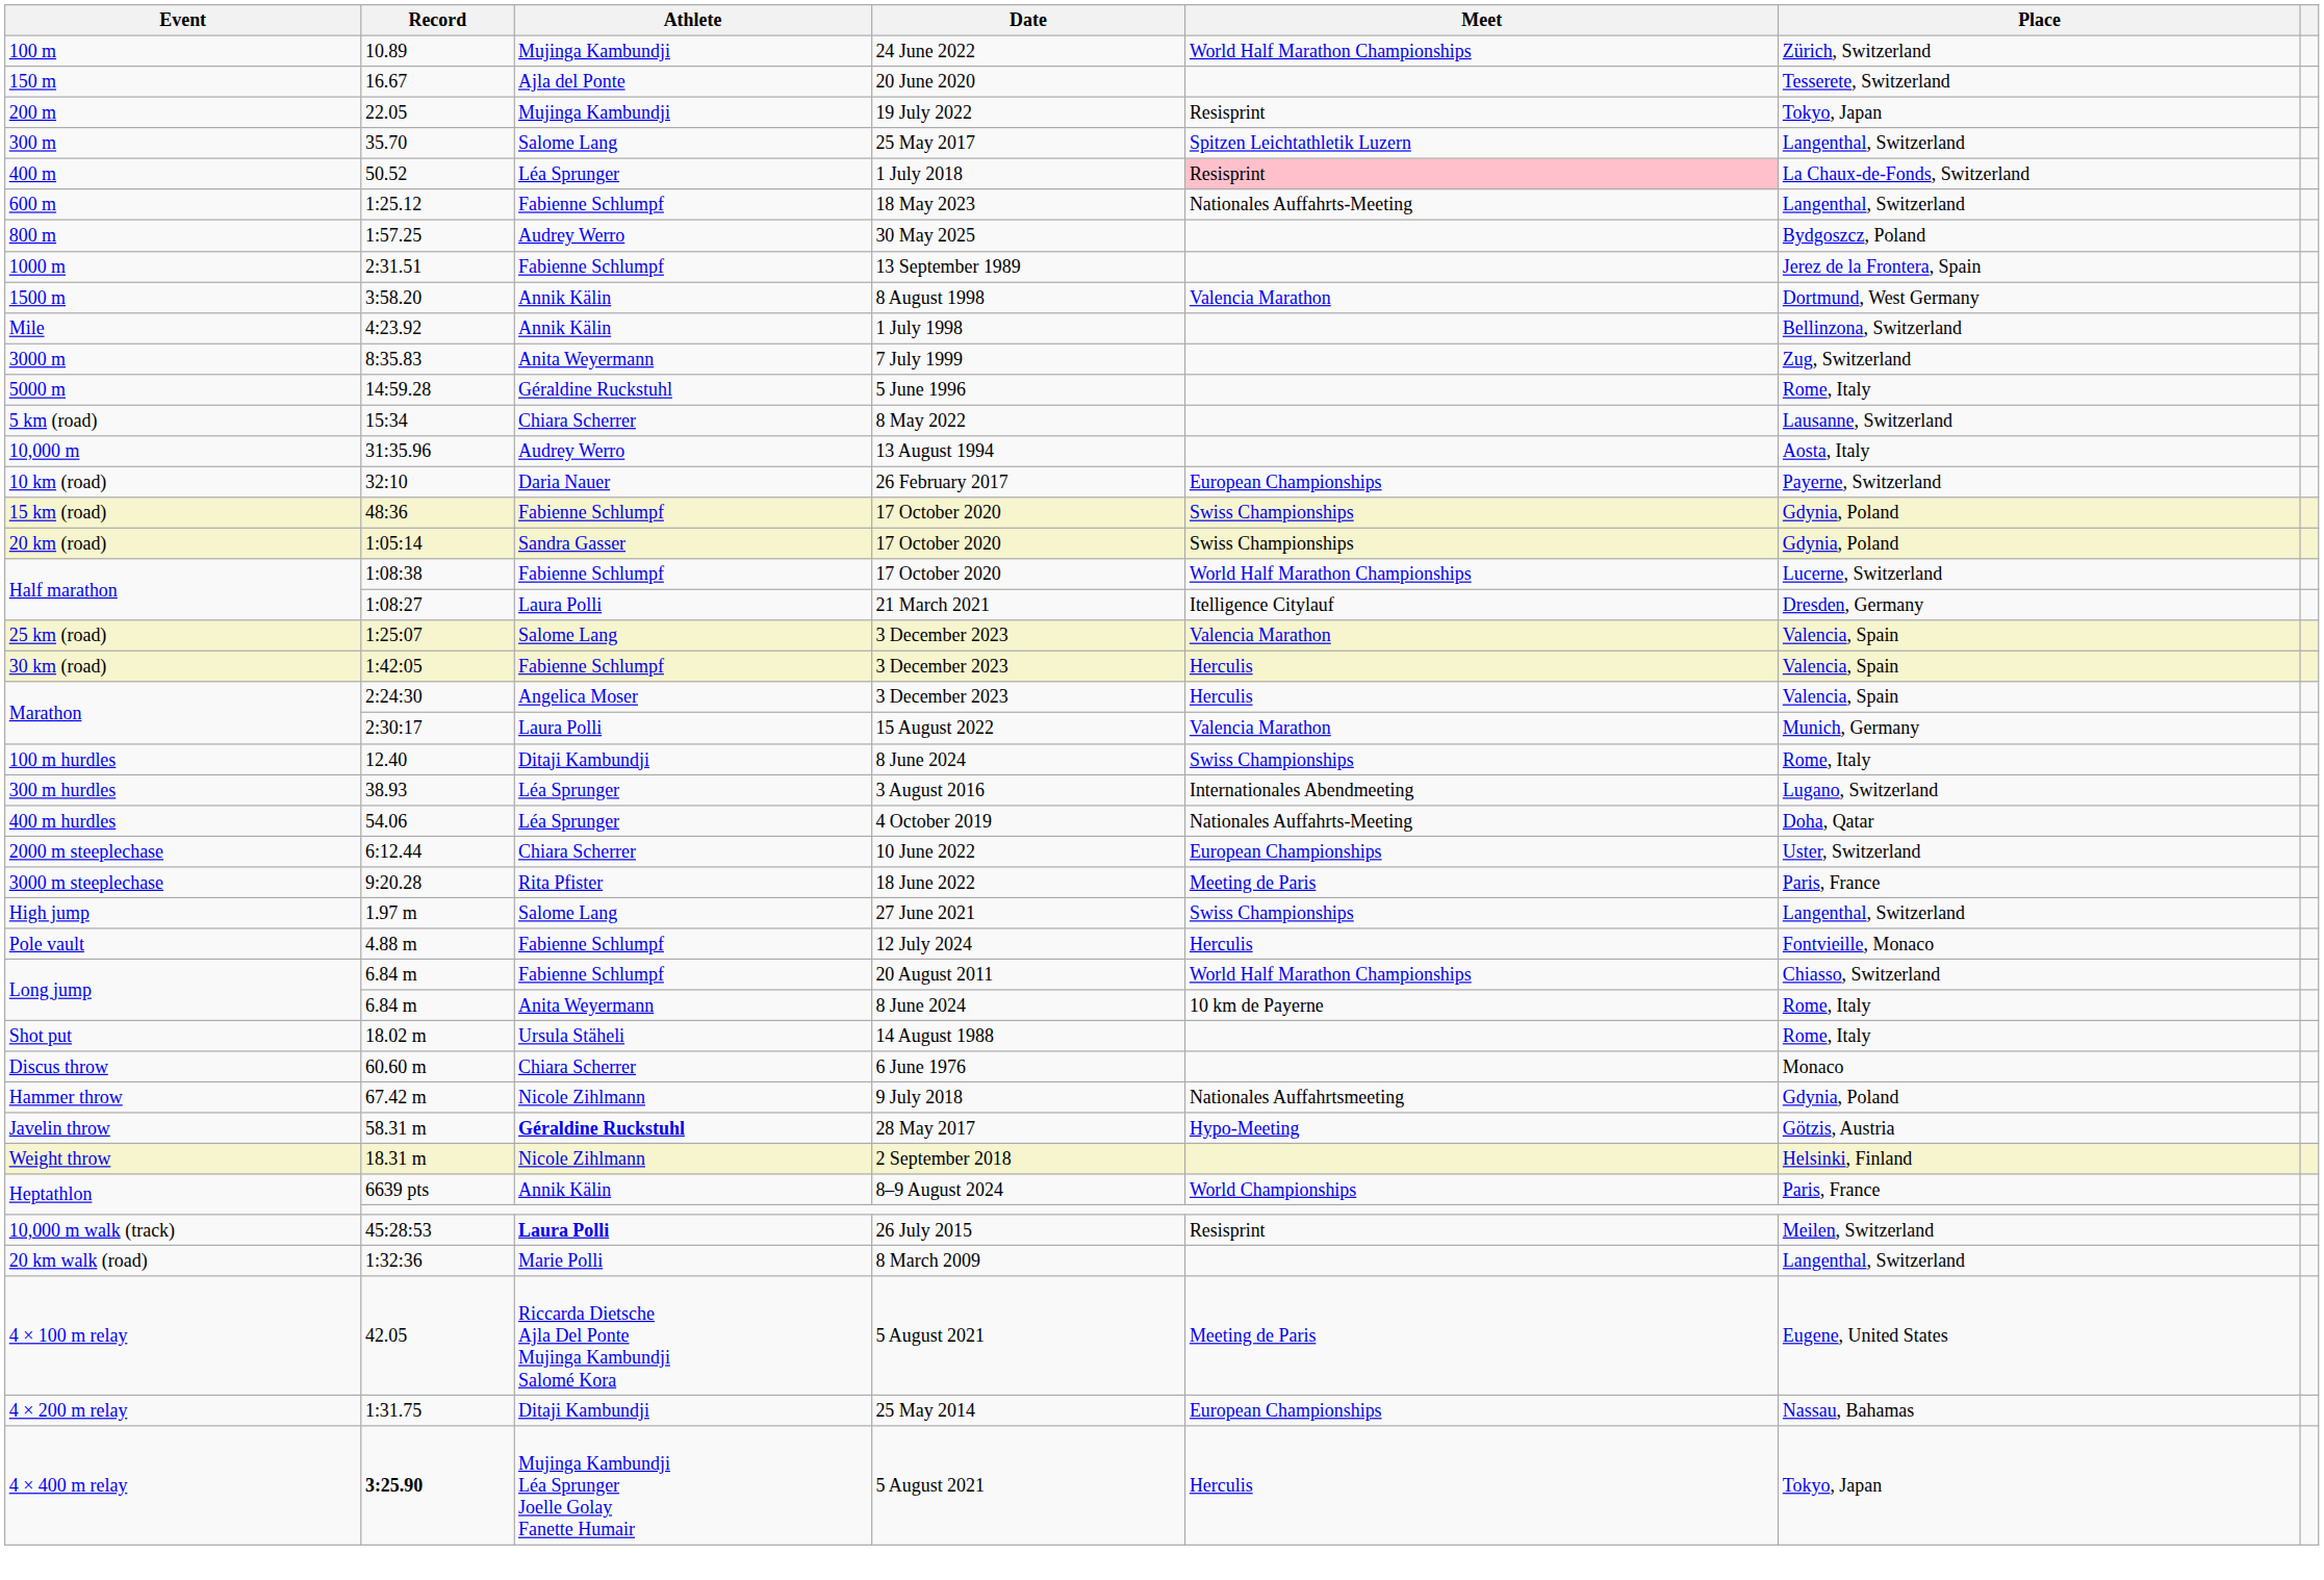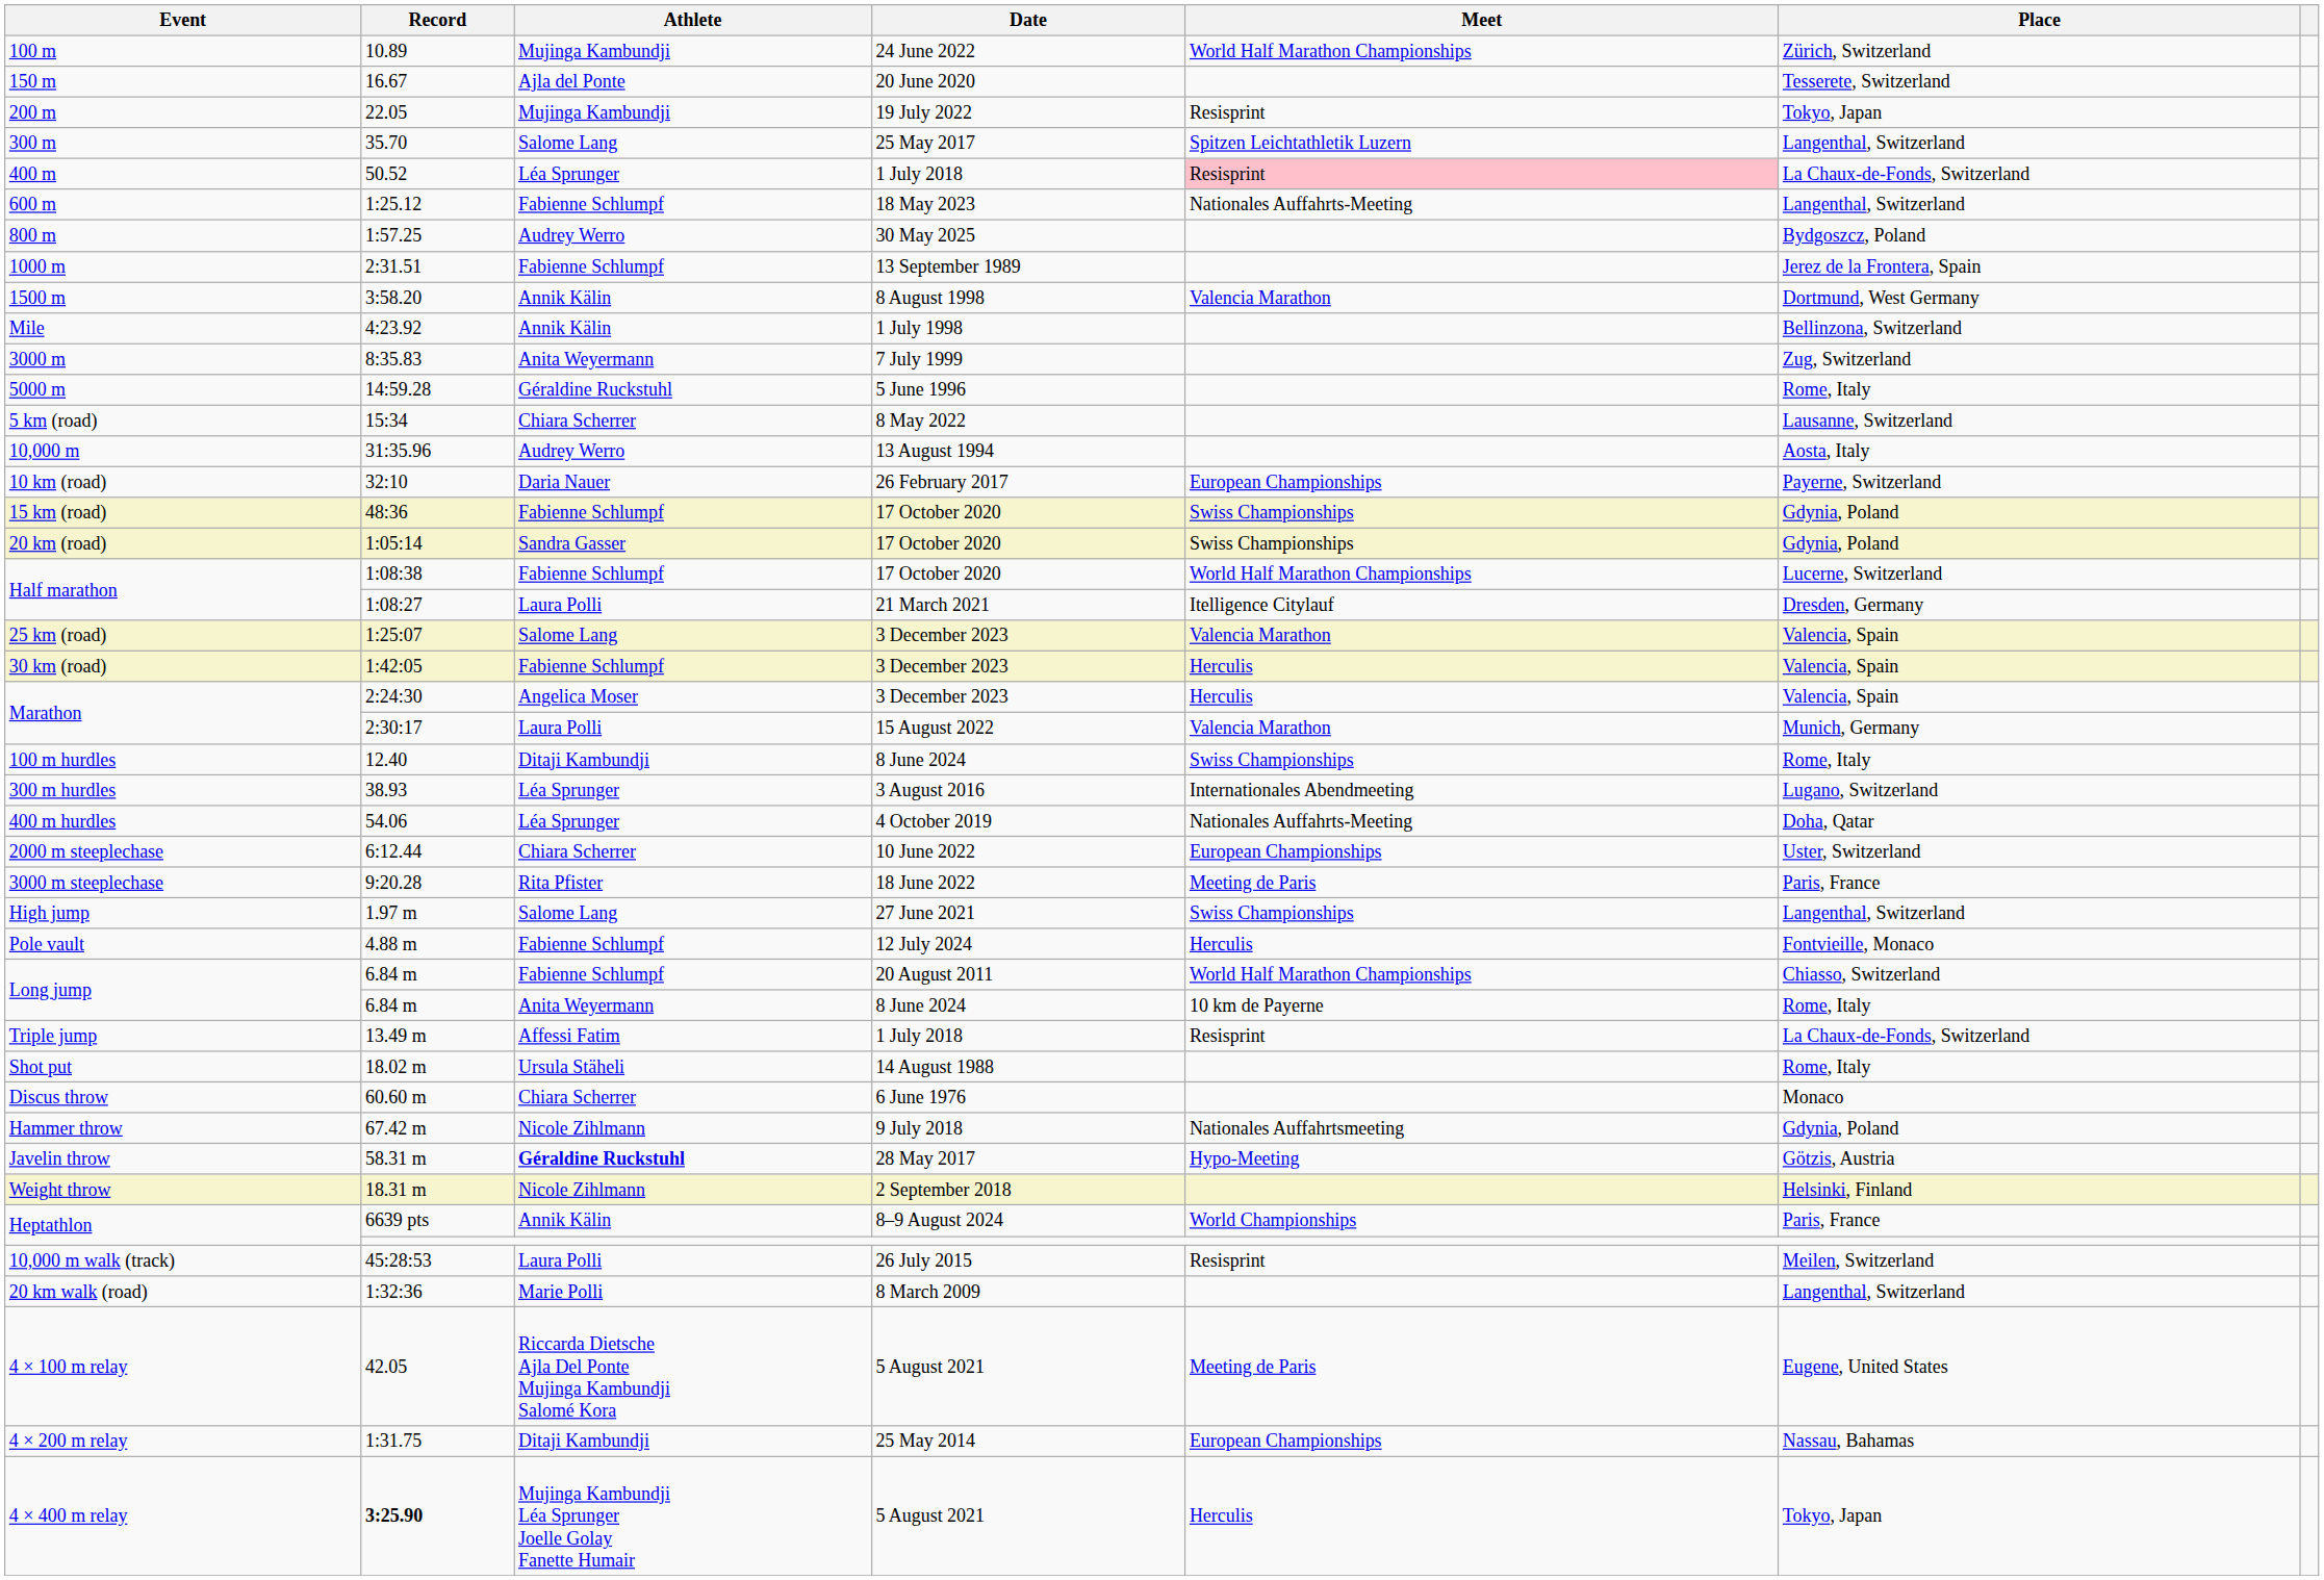 <table class="wikitable" style="font-size:95%; width: 95%;">
 <tr>
 <th>Event</th>
 <th>Record</th>
 <th>Athlete</th>
 <th>Date</th>
 <th>Meet</th>
 <th>Place</th>
 <th></th>
 </tr>
 <tr>
 <td><a href='#'>100 m</a></td>
 <td>10.89 </td>
 <td><a href='#'>Mujinga Kambundji</a></td>
 <td>24 June 2022</td>
 <td><a href='#'>World Half Marathon Championships</a></td>
 <td><a href='#'>Zürich</a>, Switzerland</td>
 <td></td>
 </tr>
 <tr>
 <td><a href='#'>150 m</a></td>
 <td>16.67 </td>
 <td><a href='#'>Ajla del Ponte</a></td>
 <td>20 June 2020 </td>
 <td></td>
 <td><a href='#'>Tesserete</a>, Switzerland</td>
 <td></td>
 </tr>
 <tr>
 <td><a href='#'>200 m</a></td>
 <td>22.05 </td>
 <td><a href='#'>Mujinga Kambundji</a></td>
 <td>19 July 2022</td>
 <td>Resisprint</td>
 <td><a href='#'>Tokyo</a>, Japan</td>
 <td></td>
 </tr>
 <tr>
 <td><a href='#'>300 m</a></td>
 <td>35.70</td>
 <td><a href='#'>Salome Lang</a></td>
 <td>25 May 2017</td>
 <td><a href='#'>Spitzen Leichtathletik Luzern</a></td>
 <td><a href='#'>Langenthal</a>, Switzerland</td>
 <td></td>
 </tr>
 <tr>
 <td><a href='#'>400 m</a></td>
 <td>50.52</td>
 <td><a href='#'>Léa Sprunger</a></td>
 <td>1 July 2018</td>
 <td style="background: pink;">Resisprint</td>
 <td><a href='#'>La Chaux-de-Fonds</a>, Switzerland</td>
 <td></td>
 </tr>
 <tr>
 <td><a href='#'>600 m</a></td>
 <td>1:25.12</td>
 <td><a href='#'>Fabienne Schlumpf</a></td>
 <td>18 May 2023</td>
 <td>Nationales Auffahrts-Meeting</td>
 <td><a href='#'>Langenthal</a>, Switzerland</td>
 <td></td>
 </tr>
 <tr>
 <td><a href='#'>800 m</a></td>
 <td>1:57.25</td>
 <td><a href='#'>Audrey Werro</a></td>
 <td>30 May 2025</td>
 <td></td>
 <td><a href='#'>Bydgoszcz</a>, Poland</td>
 <td></td>
 </tr>
 <tr>
 <td><a href='#'>1000 m</a></td>
 <td>2:31.51</td>
 <td><a href='#'>Fabienne Schlumpf</a></td>
 <td>13 September 1989</td>
 <td></td>
 <td><a href='#'>Jerez de la Frontera</a>, Spain</td>
 <td></td>
 </tr>
 <tr>
 <td><a href='#'>1500 m</a></td>
 <td>3:58.20</td>
 <td><a href='#'>Annik Kälin</a></td>
 <td>8 August 1998</td>
 <td><a href='#'>Valencia Marathon</a></td>
 <td><a href='#'>Dortmund</a>, West Germany</td>
 <td></td>
 </tr>
 <tr>
 <td><a href='#'>Mile</a></td>
 <td>4:23.92</td>
 <td><a href='#'>Annik Kälin</a></td>
 <td>1 July 1998</td>
 <td></td>
 <td><a href='#'>Bellinzona</a>, Switzerland</td>
 <td></td>
 </tr>
 <tr>
 <td><a href='#'>3000 m</a></td>
 <td>8:35.83</td>
 <td><a href='#'>Anita Weyermann</a></td>
 <td>7 July 1999</td>
 <td></td>
 <td><a href='#'>Zug</a>, Switzerland</td>
 <td></td>
 </tr>
 <tr>
 <td><a href='#'>5000 m</a></td>
 <td>14:59.28</td>
 <td><a href='#'>Géraldine Ruckstuhl</a></td>
 <td>5 June 1996</td>
 <td></td>
 <td><a href='#'>Rome</a>, Italy</td>
 <td></td>
 </tr>
 <tr>
 <td><a href='#'>5 km</a> (road)</td>
 <td>15:34</td>
 <td><a href='#'>Chiara Scherrer</a></td>
 <td>8 May 2022</td>
 <td></td>
 <td><a href='#'>Lausanne</a>, Switzerland</td>
 <td></td>
 </tr>
 <tr>
 <td><a href='#'>10,000 m</a></td>
 <td>31:35.96</td>
 <td><a href='#'>Audrey Werro</a></td>
 <td>13 August 1994</td>
 <td></td>
 <td><a href='#'>Aosta</a>, Italy</td>
 <td></td>
 </tr>
 <tr>
 <td><a href='#'>10 km</a> (road)</td>
 <td>32:10</td>
 <td><a href='#'>Daria Nauer</a></td>
 <td>26 February 2017</td>
 <td><a href='#'>European Championships</a></td>
 <td><a href='#'>Payerne</a>, Switzerland</td>
 <td></td>
 </tr>
 <tr style="background:#f6F5CE;">
 <td><a href='#'>15 km</a> (road)</td>
 <td>48:36 </td>
 <td><a href='#'>Fabienne Schlumpf</a></td>
 <td>17 October 2020</td>
 <td><a href='#'>Swiss Championships</a></td>
 <td><a href='#'>Gdynia</a>, Poland</td>
 <td></td>
 </tr>
 <tr style="background:#f6F5CE;">
 <td><a href='#'>20 km</a> (road)</td>
 <td>1:05:14 </td>
 <td><a href='#'>Sandra Gasser</a></td>
 <td>17 October 2020</td>
 <td>Swiss Championships</td>
 <td><a href='#'>Gdynia</a>, Poland</td>
 <td></td>
 </tr>
 <tr>
 <td rowspan=2><a href='#'>Half marathon</a></td>
 <td>1:08:38 </td>
 <td><a href='#'>Fabienne Schlumpf</a></td>
 <td>17 October 2020</td>
 <td><a href='#'>World Half Marathon Championships</a></td>
 <td><a href='#'>Lucerne</a>, Switzerland</td>
 <td></td>
 </tr>
 <tr>
 <td>1:08:27 </td>
 <td><a href='#'>Laura Polli</a></td>
 <td>21 March 2021</td>
 <td>Itelligence Citylauf</td>
 <td><a href='#'>Dresden</a>, Germany</td>
 <td></td>
 </tr>
 <tr style="background:#f6F5CE;">
 <td><a href='#'>25 km</a> (road)</td>
 <td>1:25:07</td>
 <td><a href='#'>Salome Lang</a></td>
 <td>3 December 2023</td>
 <td><a href='#'>Valencia Marathon</a></td>
 <td><a href='#'>Valencia</a>, Spain</td>
 <td></td>
 </tr>
 <tr style="background:#f6F5CE;">
 <td><a href='#'>30 km</a> (road)</td>
 <td>1:42:05</td>
 <td><a href='#'>Fabienne Schlumpf</a></td>
 <td>3 December 2023</td>
 <td><a href='#'>Herculis</a></td>
 <td><a href='#'>Valencia</a>, Spain</td>
 <td></td>
 </tr>
 <tr>
 <td rowspan=2><a href='#'>Marathon</a></td>
 <td>2:24:30 </td>
 <td><a href='#'>Angelica Moser</a></td>
 <td>3 December 2023</td>
 <td><a href='#'>Herculis</a></td>
 <td><a href='#'>Valencia</a>, Spain</td>
 <td></td>
 </tr>
 <tr>
 <td>2:30:17 </td>
 <td><a href='#'>Laura Polli</a></td>
 <td>15 August 2022</td>
 <td><a href='#'>Valencia Marathon</a></td>
 <td><a href='#'>Munich</a>, Germany</td>
 <td></td>
 </tr>
 <tr>
 <td><a href='#'>100 m hurdles</a></td>
 <td>12.40 </td>
 <td><a href='#'>Ditaji Kambundji</a></td>
 <td>8 June 2024</td>
 <td><a href='#'>Swiss Championships</a></td>
 <td><a href='#'>Rome</a>, Italy</td>
 <td></td>
 </tr>
 <tr>
 <td><a href='#'>300 m hurdles</a></td>
 <td>38.93</td>
 <td><a href='#'>Léa Sprunger</a></td>
 <td>3 August 2016</td>
 <td>Internationales Abendmeeting</td>
 <td><a href='#'>Lugano</a>, Switzerland</td>
 <td></td>
 </tr>
 <tr>
 <td><a href='#'>400 m hurdles</a></td>
 <td>54.06</td>
 <td><a href='#'>Léa Sprunger</a></td>
 <td>4 October 2019</td>
 <td>Nationales Auffahrts-Meeting</td>
 <td><a href='#'>Doha</a>, Qatar</td>
 <td></td>
 </tr>
 <tr>
 <td><a href='#'>2000 m steeplechase</a></td>
 <td>6:12.44</td>
 <td><a href='#'>Chiara Scherrer</a></td>
 <td>10 June 2022</td>
 <td><a href='#'>European Championships</a></td>
 <td><a href='#'>Uster</a>, Switzerland</td>
 <td></td>
 </tr>
 <tr>
 <td><a href='#'>3000 m steeplechase</a></td>
 <td>9:20.28</td>
 <td><a href='#'>Rita Pfister</a></td>
 <td>18 June 2022</td>
 <td><a href='#'>Meeting de Paris</a></td>
 <td><a href='#'>Paris</a>, France</td>
 <td></td>
 </tr>
 <tr>
 <td><a href='#'>High jump</a></td>
 <td>1.97 m</td>
 <td><a href='#'>Salome Lang</a></td>
 <td>27 June 2021</td>
 <td><a href='#'>Swiss Championships</a></td>
 <td><a href='#'>Langenthal</a>, Switzerland</td>
 <td></td>
 </tr>
 <tr>
 <td><a href='#'>Pole vault</a></td>
 <td>4.88 m</td>
 <td><a href='#'>Fabienne Schlumpf</a></td>
 <td>12 July 2024</td>
 <td><a href='#'>Herculis</a></td>
 <td><a href='#'>Fontvieille</a>, Monaco</td>
 <td></td>
 </tr>
 <tr>
 <td rowspan=2><a href='#'>Long jump</a></td>
 <td>6.84 m </td>
 <td><a href='#'>Fabienne Schlumpf</a></td>
 <td>20 August 2011</td>
 <td><a href='#'>World Half Marathon Championships</a></td>
 <td><a href='#'>Chiasso</a>, Switzerland</td>
 <td></td>
 </tr>
 <tr>
 <td>6.84 m </td>
 <td><a href='#'>Anita Weyermann</a></td>
 <td>8 June 2024</td>
 <td>10 km de Payerne</td>
 <td><a href='#'>Rome</a>, Italy</td>
 <td></td>
 </tr>
 <tr>
+<td><a href='#'>Triple jump</a></td>
+<td>13.49 m </td>
+<td><a href='#'>Affessi Fatim</a></td>
+<td>1 July 2018 </td>
+<td>Resisprint</td>
+<td><a href='#'>La Chaux-de-Fonds</a>, Switzerland</td>
+<td></td>
+</tr>
+<tr>
 <td><a href='#'>Shot put</a></td>
 <td>18.02 m</td>
 <td><a href='#'>Ursula Stäheli</a></td>
 <td>14 August 1988</td>
 <td></td>
 <td><a href='#'>Rome</a>, Italy</td>
 <td></td>
 </tr>
 <tr>
 <td><a href='#'>Discus throw</a></td>
 <td>60.60 m</td>
 <td><a href='#'>Chiara Scherrer</a></td>
 <td>6 June 1976</td>
 <td></td>
 <td>Monaco</td>
 <td></td>
 </tr>
 <tr>
 <td><a href='#'>Hammer throw</a></td>
 <td>67.42 m</td>
 <td><a href='#'>Nicole Zihlmann</a></td>
 <td>9 July 2018</td>
 <td>Nationales Auffahrtsmeeting</td>
 <td><a href='#'>Gdynia</a>, Poland</td>
 <td></td>
 </tr>
 <tr>
 <td><a href='#'>Javelin throw</a></td>
 <td>58.31 m</td>
 <td><strong><a href='#'>Géraldine Ruckstuhl</a></strong></td>
 <td>28 May 2017</td>
 <td><a href='#'>Hypo-Meeting</a></td>
 <td><a href='#'>Götzis</a>, Austria</td>
 <td></td>
 </tr>
 <tr style="background:#f6F5CE;">
 <td><a href='#'>Weight throw</a></td>
 <td>18.31 m</td>
 <td><a href='#'>Nicole Zihlmann</a></td>
 <td>2 September 2018</td>
 <td></td>
 <td><a href='#'>Helsinki</a>, Finland</td>
 <td></td>
 </tr>
 <tr>
 <td rowspan=2><a href='#'>Heptathlon</a></td>
 <td>6639 pts</td>
 <td><a href='#'>Annik Kälin</a></td>
 <td>8–9 August 2024</td>
 <td><a href='#'>World Championships</a></td>
 <td><a href='#'>Paris</a>, France</td>
 <td></td>
 </tr>
 <tr>
 <td colspan=5></td>
 <td></td>
 </tr>
 <tr>
 <td><a href='#'>10,000 m walk</a> (track)</td>
 <td>45:28:53</td>
-<td><strong><a href='#'>Laura Polli</a></strong></td>
+<td><a href='#'>Laura Polli</a></td>
 <td>26 July 2015</td>
 <td>Resisprint</td>
 <td><a href='#'>Meilen</a>, Switzerland</td>
 <td></td>
 </tr>
 <tr>
 <td><a href='#'>20 km walk</a> (road)</td>
 <td>1:32:36</td>
 <td><a href='#'>Marie Polli</a></td>
 <td>8 March 2009</td>
 <td></td>
 <td><a href='#'>Langenthal</a>, Switzerland</td>
 <td></td>
 </tr>
 <tr>
 <td><a href='#'>4 × 100 m relay</a></td>
 <td>42.05</td>
 <td><br><a href='#'>Riccarda Dietsche</a><br><a href='#'>Ajla Del Ponte</a><br><a href='#'>Mujinga Kambundji</a><br><a href='#'>Salomé Kora</a></td>
 <td>5 August 2021</td>
 <td><a href='#'>Meeting de Paris</a></td>
 <td><a href='#'>Eugene</a>, United States</td>
 <td></td>
 </tr>
 <tr>
 <td><a href='#'>4 × 200 m relay</a></td>
 <td>1:31.75</td>
 <td><a href='#'>Ditaji Kambundji</a></td>
 <td>25 May 2014</td>
 <td><a href='#'>European Championships</a></td>
 <td><a href='#'>Nassau</a>, Bahamas</td>
 <td></td>
 </tr>
 <tr>
 <td><a href='#'>4 × 400 m relay</a></td>
 <td><strong>3:25.90</strong></td>
 <td><br><a href='#'>Mujinga Kambundji</a><br><a href='#'>Léa Sprunger</a><br><a href='#'>Joelle Golay</a><br><a href='#'>Fanette Humair</a></td>
 <td>5 August 2021 </td>
 <td><a href='#'>Herculis</a></td>
 <td><a href='#'>Tokyo</a>, Japan</td>
 <td></td>
 </tr>
 </table>
